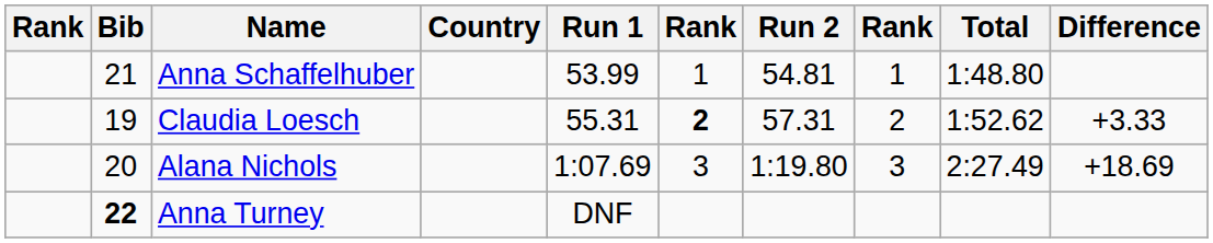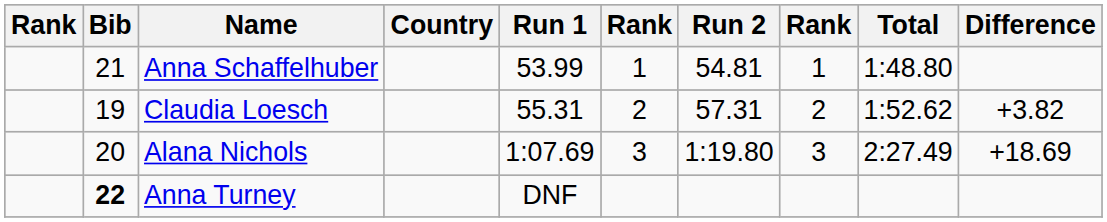 <table class="wikitable sortable" style="text-align:center">
 <tr>
 <th>Rank</th>
 <th>Bib</th>
 <th>Name</th>
 <th>Country</th>
 <th>Run 1</th>
 <th>Rank</th>
 <th>Run 2</th>
 <th>Rank</th>
 <th>Total</th>
 <th>Difference</th>
 </tr>
 <tr>
 <td></td>
 <td>21</td>
 <td align=left><a href='#'>Anna Schaffelhuber</a></td>
 <td align=left></td>
 <td>53.99</td>
 <td>1</td>
 <td>54.81</td>
 <td>1</td>
 <td>1:48.80</td>
 <td></td>
 </tr>
 <tr>
 <td></td>
 <td>19</td>
 <td align=left><a href='#'>Claudia Loesch</a></td>
 <td align=left></td>
 <td>55.31</td>
-<td><strong>2</strong></td>
+<td>2</td>
 <td>57.31</td>
 <td>2</td>
 <td>1:52.62</td>
-<td>+3.33</td>
+<td>+3.82</td>
 </tr>
 <tr>
 <td></td>
 <td>20</td>
 <td align=left><a href='#'>Alana Nichols</a></td>
 <td align=left></td>
 <td>1:07.69</td>
 <td>3</td>
 <td>1:19.80</td>
 <td>3</td>
 <td>2:27.49</td>
 <td>+18.69</td>
 </tr>
 <tr>
 <td></td>
 <td><strong>22</strong></td>
 <td align=left><a href='#'>Anna Turney</a></td>
 <td align=left></td>
 <td>DNF</td>
 <td></td>
 <td></td>
 <td></td>
 <td></td>
 <td></td>
 </tr>
 </table>
